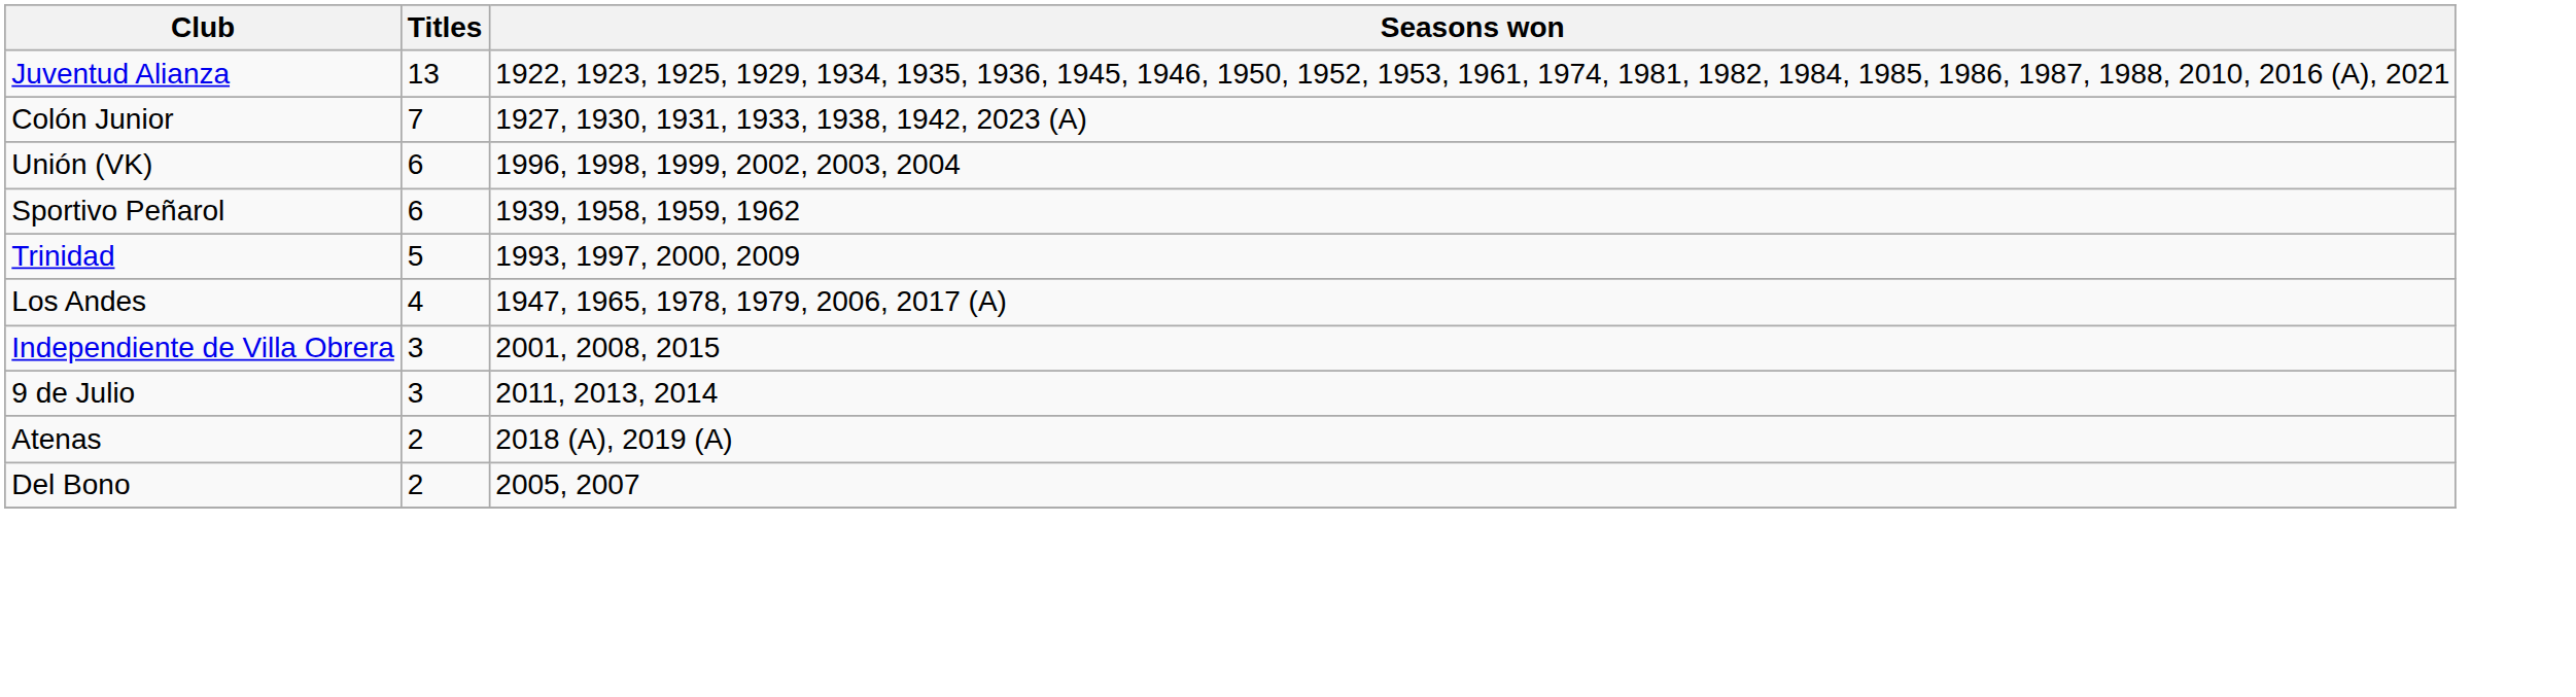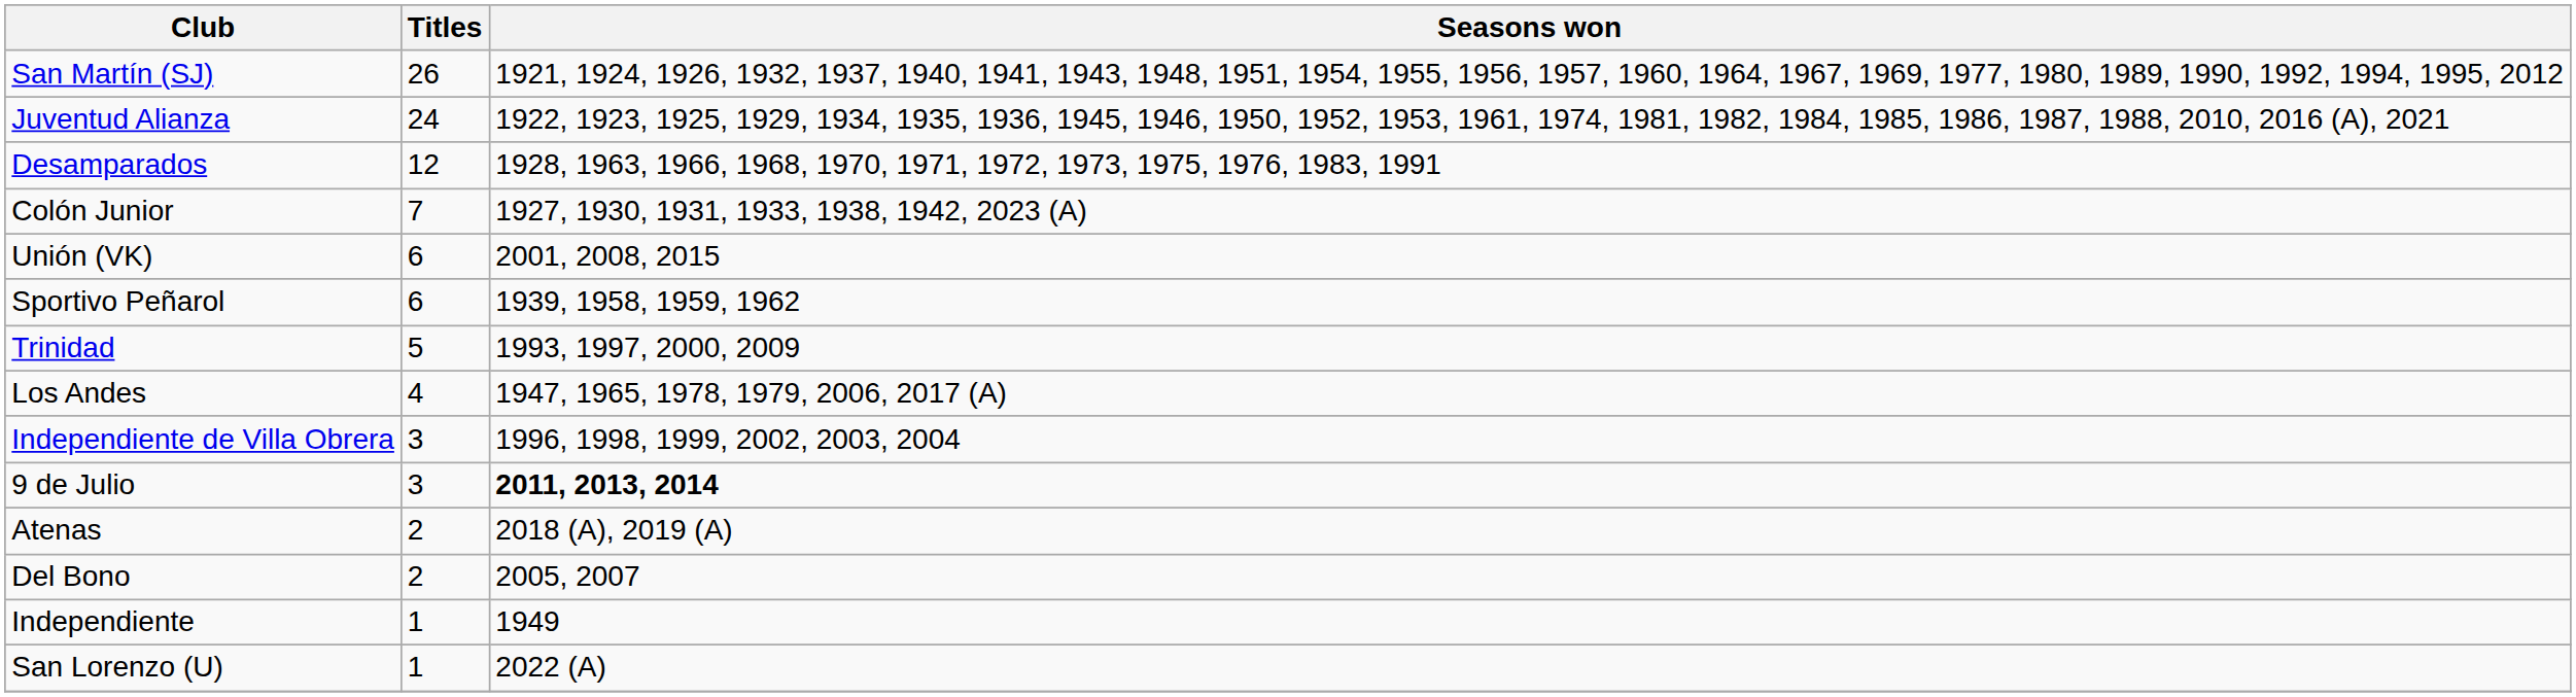 <table class="wikitable sortable plainrowheaders">
 <tr>
 <th scope=col>Club</th>
 <th scope=col>Titles</th>
 <th scope=col>Seasons won</th>
 </tr>
 <tr>
+<td><a href='#'>San Martín (SJ)</a></td>
+<td>26</td>
+<td>1921, 1924, 1926, 1932, 1937, 1940, 1941, 1943, 1948, 1951, 1954, 1955, 1956, 1957, 1960, 1964, 1967, 1969, 1977, 1980, 1989, 1990, 1992, 1994, 1995, 2012</td>
+</tr>
+<tr>
 <td><a href='#'>Juventud Alianza</a></td>
-<td>13</td>
+<td>24</td>
 <td>1922, 1923, 1925, 1929, 1934, 1935, 1936, 1945, 1946, 1950, 1952, 1953, 1961, 1974, 1981, 1982, 1984, 1985, 1986, 1987, 1988, 2010, 2016 (A), 2021</td>
+</tr>
+<tr>
+<td><a href='#'>Desamparados</a></td>
+<td>12</td>
+<td>1928, 1963, 1966, 1968, 1970, 1971, 1972, 1973, 1975, 1976, 1983, 1991</td>
 </tr>
 <tr>
 <td>Colón Junior</td>
 <td>7</td>
 <td>1927, 1930, 1931, 1933, 1938, 1942, 2023 (A)</td>
 </tr>
 <tr>
 <td>Unión (VK)</td>
 <td>6</td>
-<td>1996, 1998, 1999, 2002, 2003, 2004</td>
+<td>2001, 2008, 2015</td>
 </tr>
 <tr>
 <td>Sportivo Peñarol</td>
 <td>6</td>
 <td>1939, 1958, 1959, 1962</td>
 </tr>
 <tr>
 <td><a href='#'>Trinidad</a></td>
 <td>5</td>
 <td>1993, 1997, 2000, 2009</td>
 </tr>
 <tr>
 <td>Los Andes</td>
 <td>4</td>
 <td>1947, 1965, 1978, 1979, 2006, 2017 (A)</td>
 </tr>
 <tr>
 <td><a href='#'>Independiente de Villa Obrera</a></td>
 <td>3</td>
-<td>2001, 2008, 2015</td>
+<td>1996, 1998, 1999, 2002, 2003, 2004</td>
 </tr>
 <tr>
 <td>9 de Julio</td>
 <td>3</td>
-<td>2011, 2013, 2014</td>
+<td><strong>2011, 2013, 2014</strong></td>
 </tr>
 <tr>
 <td>Atenas</td>
 <td>2</td>
 <td>2018 (A), 2019 (A)</td>
 </tr>
 <tr>
 <td>Del Bono</td>
 <td>2</td>
 <td>2005, 2007</td>
 </tr>
 <tr>
+<td>Independiente</td>
+<td>1</td>
+<td>1949</td>
+</tr>
+<tr>
+<td>San Lorenzo (U)</td>
+<td>1</td>
+<td>2022 (A)</td>
+</tr>
+<tr>
 </tr>
 </table>
